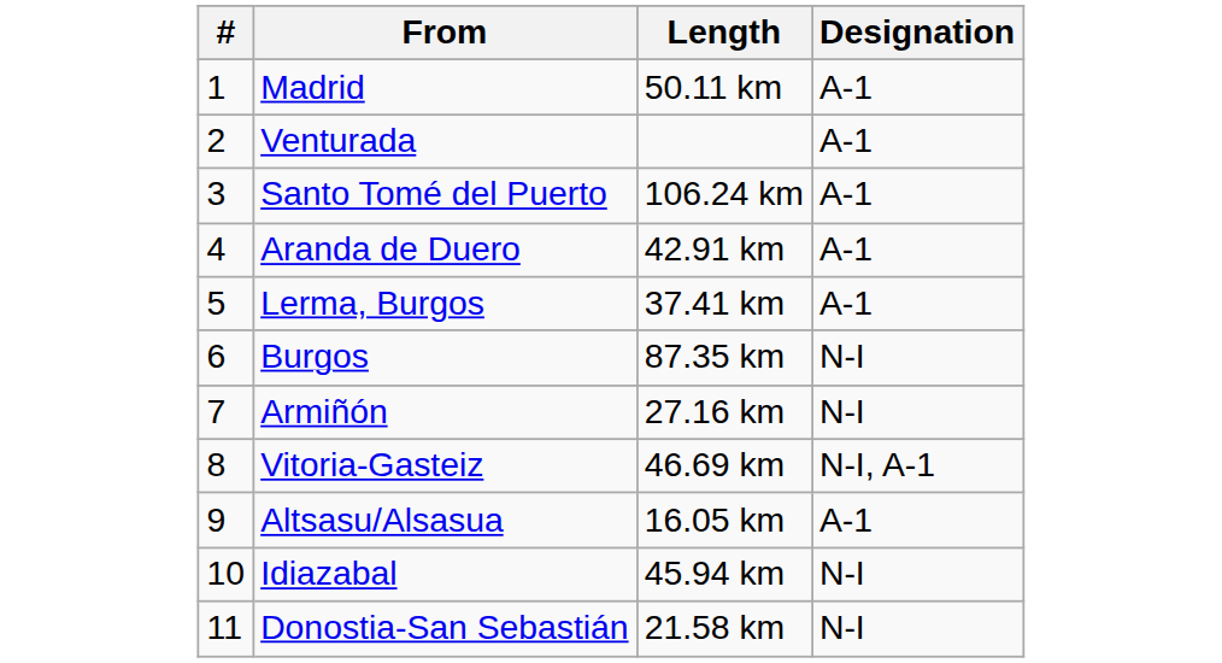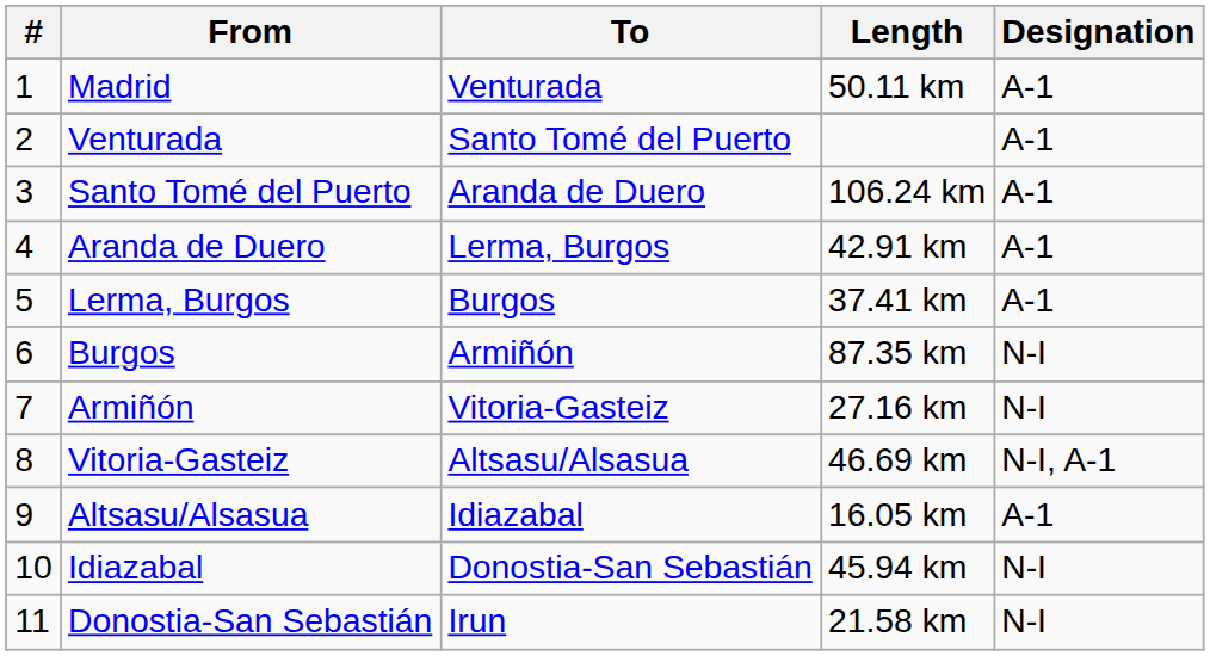 <table class="wikitable" style="margin:1em auto;">
 <tr>
 <th>#</th>
 <th>From</th>
+<th>To</th>
 <th>Length</th>
 <th>Designation</th>
 </tr>
 <tr --->
 <td>1</td>
 <td><a href='#'>Madrid</a></td>
+<td><a href='#'>Venturada</a></td>
 <td>50.11 km</td>
 <td>A-1</td>
 </tr>
 <tr --->
 <td>2</td>
 <td><a href='#'>Venturada</a></td>
+<td><a href='#'>Santo Tomé del Puerto</a></td>
 <td></td>
 <td>A-1</td>
 </tr>
 <tr --->
 <td>3</td>
 <td><a href='#'>Santo Tomé del Puerto</a></td>
+<td><a href='#'>Aranda de Duero</a></td>
 <td>106.24 km</td>
 <td>A-1</td>
 </tr>
 <tr --->
 <td>4</td>
 <td><a href='#'>Aranda de Duero</a></td>
+<td><a href='#'>Lerma, Burgos</a></td>
 <td>42.91 km</td>
 <td>A-1</td>
 </tr>
 <tr --->
 <td>5</td>
 <td><a href='#'>Lerma, Burgos</a></td>
+<td><a href='#'>Burgos</a></td>
 <td>37.41 km</td>
 <td>A-1</td>
 </tr>
 <tr --->
 <td>6</td>
 <td><a href='#'>Burgos</a></td>
+<td><a href='#'>Armiñón</a></td>
 <td>87.35 km</td>
 <td>N-I</td>
 </tr>
 <tr --->
 <td>7</td>
 <td><a href='#'>Armiñón</a></td>
+<td><a href='#'>Vitoria-Gasteiz</a></td>
 <td>27.16 km</td>
 <td>N-I</td>
 </tr>
 <tr --->
 <td>8</td>
 <td><a href='#'>Vitoria-Gasteiz</a></td>
+<td><a href='#'>Altsasu/Alsasua</a></td>
 <td>46.69 km</td>
 <td>N-I, A-1</td>
 </tr>
 <tr --->
 <td>9</td>
 <td><a href='#'>Altsasu/Alsasua</a></td>
+<td><a href='#'>Idiazabal</a></td>
 <td>16.05 km</td>
 <td>A-1 </td>
 </tr>
 <tr --->
 <td>10</td>
 <td><a href='#'>Idiazabal</a></td>
+<td><a href='#'>Donostia-San Sebastián</a></td>
 <td>45.94 km</td>
 <td>N-I</td>
 </tr>
 <tr --->
 <td>11</td>
 <td><a href='#'>Donostia-San Sebastián</a></td>
+<td><a href='#'>Irun</a></td>
 <td>21.58 km</td>
 <td>N-I</td>
 </tr>
 </table>
